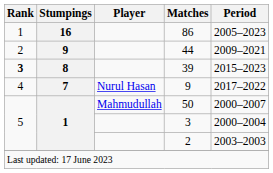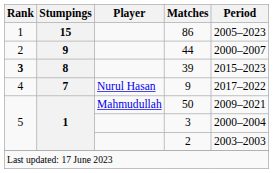 <table class="wikitable plainrowheaders sortable">
 <tr>
 <th scope=col>Rank</th>
 <th scope=col>Stumpings</th>
 <th scope=col>Player</th>
 <th scope=col>Matches</th>
 <th scope=col>Period</th>
 </tr>
 <tr>
 <td align=center>1</td>
-<th scope=row style=text-align:center;>16</th>
+<th scope=row style=text-align:center;>15</th>
 <td></td>
 <td align=center>86</td>
 <td>2005–2023</td>
 </tr>
 <tr>
 <td align=center>2</td>
 <th scope=row style=text-align:center;>9</th>
 <td></td>
 <td align=center>44</td>
-<td>2009–2021</td>
+<td>2000–2007</td>
 </tr>
 <tr>
 <td align=center><strong>3</strong></td>
 <th scope=row style=text-align:center;>8</th>
 <td></td>
 <td align=center>39</td>
 <td>2015–2023</td>
 </tr>
 <tr>
 <td align="center">4</td>
 <th scope="row" style="text-align:center;">7</th>
 <td><a href='#'>Nurul Hasan</a> </td>
 <td align="center">9</td>
 <td>2017–2022</td>
 </tr>
 <tr>
 <td align=center rowspan=3>5</td>
 <th scope=row style=text-align:center; rowspan=3>1</th>
 <td><a href='#'>Mahmudullah</a></td>
 <td align=center>50</td>
-<td>2000–2007</td>
+<td>2009–2021</td>
 </tr>
 <tr>
 <td></td>
 <td align=center>3</td>
 <td>2000–2004</td>
 </tr>
 <tr>
 <td></td>
 <td align=center>2</td>
 <td>2003–2003</td>
 </tr>
 <tr>
 </tr>
 <tr class=sortbottom>
 <td colspan=5><small>Last updated: 17 June 2023</small></td>
 </tr>
 </table>
